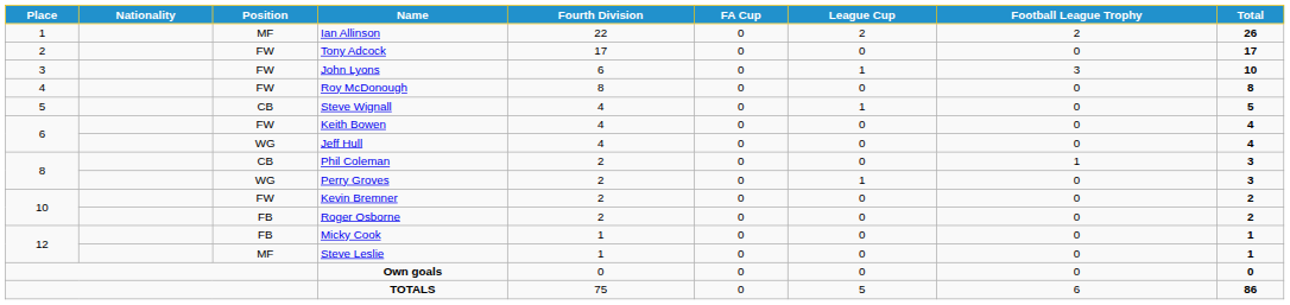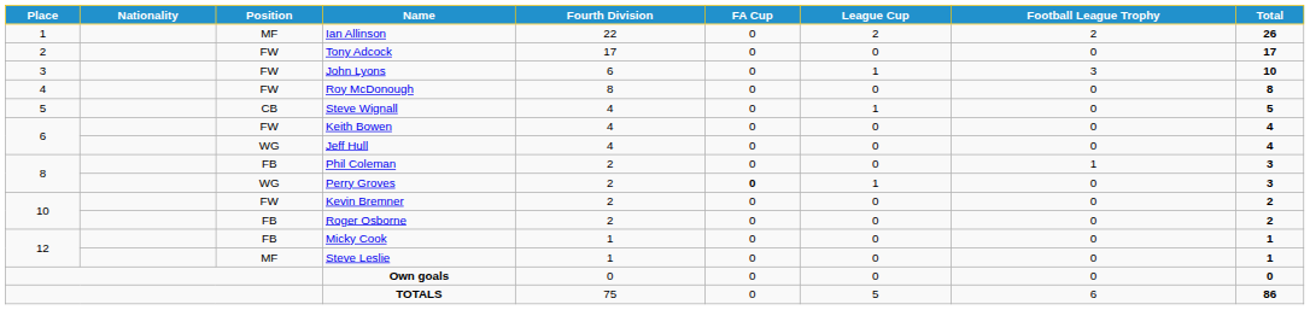 <table class="wikitable" style="text-align:center; font-size:90%; width:100%;">
 <tr>
 <th style="background:#2191CC; color:white; border:1px solid #F7C408; text-align:center;">Place</th>
 <th style="background:#2191CC; color:white; border:1px solid #F7C408; text-align:center;">Nationality</th>
 <th style="background:#2191CC; color:white; border:1px solid #F7C408; text-align:center;">Position</th>
 <th style="background:#2191CC; color:white; border:1px solid #F7C408; text-align:center;">Name</th>
 <th style="background:#2191CC; color:white; border:1px solid #F7C408; text-align:center;">Fourth Division</th>
 <th style="background:#2191CC; color:white; border:1px solid #F7C408; text-align:center;">FA Cup</th>
 <th style="background:#2191CC; color:white; border:1px solid #F7C408; text-align:center;">League Cup</th>
 <th style="background:#2191CC; color:white; border:1px solid #F7C408; text-align:center;">Football League Trophy</th>
 <th style="background:#2191CC; color:white; border:1px solid #F7C408; text-align:center;">Total</th>
 </tr>
 <tr>
 <td>1</td>
 <td></td>
 <td>MF</td>
 <td align="left"><a href='#'>Ian Allinson</a></td>
 <td>22</td>
 <td>0</td>
 <td>2</td>
 <td>2</td>
 <td><strong>26</strong></td>
 </tr>
 <tr>
 <td>2</td>
 <td></td>
 <td>FW</td>
 <td align="left"><a href='#'>Tony Adcock</a></td>
 <td>17</td>
 <td>0</td>
 <td>0</td>
 <td>0</td>
 <td><strong>17</strong></td>
 </tr>
 <tr>
 <td>3</td>
 <td></td>
 <td>FW</td>
 <td align="left"><a href='#'>John Lyons</a></td>
 <td>6</td>
 <td>0</td>
 <td>1</td>
 <td>3</td>
 <td><strong>10</strong></td>
 </tr>
 <tr>
 <td>4</td>
 <td></td>
 <td>FW</td>
 <td align="left"><a href='#'>Roy McDonough</a></td>
 <td>8</td>
 <td>0</td>
 <td>0</td>
 <td>0</td>
 <td><strong>8</strong></td>
 </tr>
 <tr>
 <td>5</td>
 <td></td>
 <td>CB</td>
 <td align="left"><a href='#'>Steve Wignall</a></td>
 <td>4</td>
 <td>0</td>
 <td>1</td>
 <td>0</td>
 <td><strong>5</strong></td>
 </tr>
 <tr>
 <td rowspan=2>6</td>
 <td></td>
 <td>FW</td>
 <td align="left"><a href='#'>Keith Bowen</a></td>
 <td>4</td>
 <td>0</td>
 <td>0</td>
 <td>0</td>
 <td><strong>4</strong></td>
 </tr>
 <tr>
 <td></td>
 <td>WG</td>
 <td align="left"><a href='#'>Jeff Hull</a></td>
 <td>4</td>
 <td>0</td>
 <td>0</td>
 <td>0</td>
 <td><strong>4</strong></td>
 </tr>
 <tr>
 <td rowspan=2>8</td>
 <td></td>
-<td>CB</td>
+<td>FB</td>
 <td align="left"><a href='#'>Phil Coleman</a></td>
 <td>2</td>
 <td>0</td>
 <td>0</td>
 <td>1</td>
 <td><strong>3</strong></td>
 </tr>
 <tr>
 <td></td>
 <td>WG</td>
 <td align="left"><a href='#'>Perry Groves</a></td>
 <td>2</td>
-<td>0</td>
+<td><strong>0</strong></td>
 <td>1</td>
 <td>0</td>
 <td><strong>3</strong></td>
 </tr>
 <tr>
 <td rowspan=2>10</td>
 <td></td>
 <td>FW</td>
 <td align="left"><a href='#'>Kevin Bremner</a></td>
 <td>2</td>
 <td>0</td>
 <td>0</td>
 <td>0</td>
 <td><strong>2</strong></td>
 </tr>
 <tr>
 <td></td>
 <td>FB</td>
 <td align="left"><a href='#'>Roger Osborne</a></td>
 <td>2</td>
 <td>0</td>
 <td>0</td>
 <td>0</td>
 <td><strong>2</strong></td>
 </tr>
 <tr>
 <td rowspan=2>12</td>
 <td></td>
 <td>FB</td>
 <td align="left"><a href='#'>Micky Cook</a></td>
 <td>1</td>
 <td>0</td>
 <td>0</td>
 <td>0</td>
 <td><strong>1</strong></td>
 </tr>
 <tr>
 <td></td>
 <td>MF</td>
 <td align="left"><a href='#'>Steve Leslie</a></td>
 <td>1</td>
 <td>0</td>
 <td>0</td>
 <td>0</td>
 <td><strong>1</strong></td>
 </tr>
 <tr>
 <td colspan="3"></td>
 <td><strong>Own goals</strong></td>
 <td>0</td>
 <td>0</td>
 <td>0</td>
 <td>0</td>
 <td><strong>0</strong></td>
 </tr>
 <tr>
 <td colspan="3"></td>
 <td><strong>TOTALS</strong></td>
 <td>75</td>
 <td>0</td>
 <td>5</td>
 <td>6</td>
 <td><strong>86</strong></td>
 </tr>
 </table>
